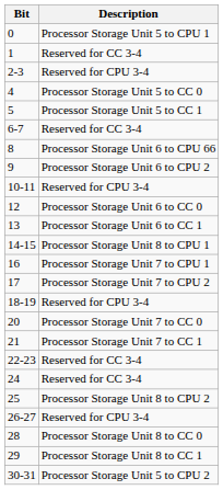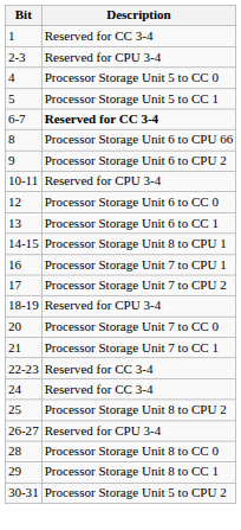 <table class="wikitable">
 <tr>
 <th>Bit</th>
 <th>Description</th>
-</tr>
-<tr>
-<td>0</td>
-<td>Processor Storage Unit 5 to CPU 1</td>
 </tr>
 <tr>
 <td>1</td>
 <td>Reserved for CC 3-4</td>
 </tr>
 <tr>
 <td>2-3</td>
 <td>Reserved for CPU 3-4</td>
 </tr>
 <tr>
 <td>4</td>
 <td>Processor Storage Unit 5 to CC 0</td>
 </tr>
 <tr>
 <td>5</td>
 <td>Processor Storage Unit 5 to CC 1</td>
 </tr>
 <tr>
 <td>6-7</td>
-<td>Reserved for CC 3-4</td>
+<td><strong>Reserved for CC 3-4</strong></td>
 </tr>
 <tr>
 <td>8</td>
 <td>Processor Storage Unit 6 to CPU 66</td>
 </tr>
 <tr>
 <td>9</td>
 <td>Processor Storage Unit 6 to CPU 2</td>
 </tr>
 <tr>
 <td>10-11</td>
 <td>Reserved for CPU 3-4</td>
 </tr>
 <tr>
 <td>12</td>
 <td>Processor Storage Unit 6 to CC 0</td>
 </tr>
 <tr>
 <td>13</td>
 <td>Processor Storage Unit 6 to CC 1</td>
 </tr>
 <tr>
 <td>14-15</td>
 <td>Processor Storage Unit 8 to CPU 1</td>
 </tr>
 <tr>
 <td>16</td>
 <td>Processor Storage Unit 7 to CPU 1</td>
 </tr>
 <tr>
 <td>17</td>
 <td>Processor Storage Unit 7 to CPU 2</td>
 </tr>
 <tr>
 <td>18-19</td>
 <td>Reserved for CPU 3-4</td>
 </tr>
 <tr>
 <td>20</td>
 <td>Processor Storage Unit 7 to CC 0</td>
 </tr>
 <tr>
 <td>21</td>
 <td>Processor Storage Unit 7 to CC 1</td>
 </tr>
 <tr>
 <td>22-23</td>
 <td>Reserved for CC 3-4</td>
 </tr>
 <tr>
 <td>24</td>
 <td>Reserved for CC 3-4</td>
 </tr>
 <tr>
 <td>25</td>
 <td>Processor Storage Unit 8 to CPU 2</td>
 </tr>
 <tr>
 <td>26-27</td>
 <td>Reserved for CPU 3-4</td>
 </tr>
 <tr>
 <td>28</td>
 <td>Processor Storage Unit 8 to CC 0</td>
 </tr>
 <tr>
 <td>29</td>
 <td>Processor Storage Unit 8 to CC 1</td>
 </tr>
 <tr>
 <td>30-31</td>
 <td>Processor Storage Unit 5 to CPU 2</td>
 </tr>
 </table>
